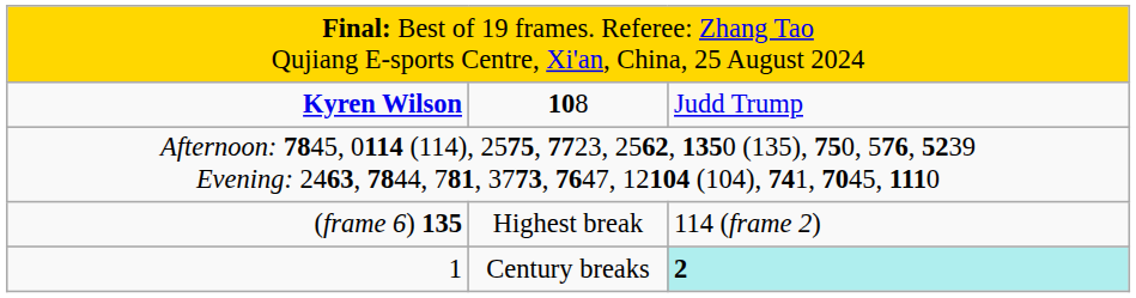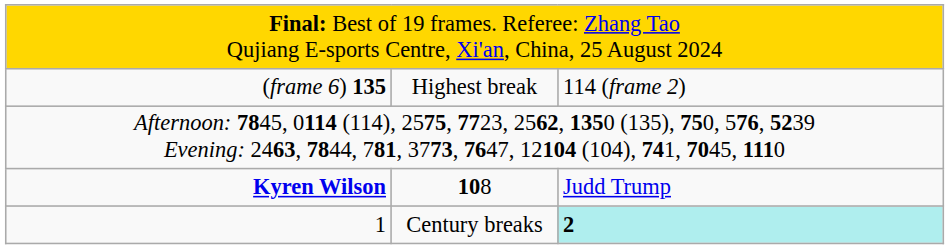 <table class="wikitable" style="font-size: 90%; margin: 1em auto 1em auto;">
 <tr>
 <td colspan = "3" align="center" bgcolor="#ffd700"><strong>Final:</strong> Best of 19 frames. Referee: <a href='#'>Zhang Tao</a><br>Qujiang E-sports Centre, <a href='#'>Xi'an</a>, China, 25 August 2024</td>
+</tr>
+<tr>
+<td align="right">(<em>frame 6</em>) <strong>135</strong></td>
+<td align="center">Highest break</td>
+<td>114 (<em>frame 2</em>)</td>
+</tr>
+<tr>
+<td colspan="3" align="center"><em>Afternoon:</em> <strong>78</strong>45, 0<strong>114</strong> (114), 25<strong>75</strong>, <strong>77</strong>23, 25<strong>62</strong>, <strong>135</strong>0 (135), <strong>75</strong>0, 5<strong>76</strong>, <strong>52</strong>39<br><em>Evening:</em> 24<strong>63</strong>, <strong>78</strong>44, 7<strong>81</strong>, 37<strong>73</strong>, <strong>76</strong>47, 12<strong>104</strong> (104), <strong>74</strong>1, <strong>70</strong>45, <strong>111</strong>0</td>
 </tr>
 <tr>
 <td width="240" align="right"><strong><a href='#'>Kyren Wilson</a></strong> <br></td>
 <td width="100" align="center"><strong>10</strong>8</td>
 <td width="240"><a href='#'>Judd Trump</a> <br></td>
 </tr>
 <tr>
-<td colspan="3" align="center"><em>Afternoon:</em> <strong>78</strong>45, 0<strong>114</strong> (114), 25<strong>75</strong>, <strong>77</strong>23, 25<strong>62</strong>, <strong>135</strong>0 (135), <strong>75</strong>0, 5<strong>76</strong>, <strong>52</strong>39<br><em>Evening:</em> 24<strong>63</strong>, <strong>78</strong>44, 7<strong>81</strong>, 37<strong>73</strong>, <strong>76</strong>47, 12<strong>104</strong> (104), <strong>74</strong>1, <strong>70</strong>45, <strong>111</strong>0</td>
-</tr>
-<tr>
-<td align="right">(<em>frame 6</em>) <strong>135</strong></td>
-<td align="center">Highest break</td>
-<td>114 (<em>frame 2</em>)</td>
-</tr>
-<tr>
 <td align="right">1</td>
 <td align="center">Century breaks</td>
 <td style="background: paleturquoise;"><strong>2</strong></td>
 </tr>
 </table>
